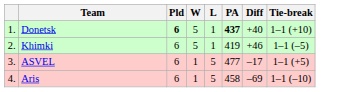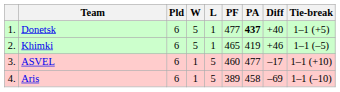 <table class="wikitable" style="text-align:center">
 <tr>
 <th width=15></th>
 <th width=220>Team</th>
 <th width=20>Pld</th>
 <th width=20>W</th>
 <th width=20>L</th>
+<th width=20>PF</th>
 <th width=20>PA</th>
 <th width=30>Diff</th>
 <th>Tie-break</th>
 </tr>
 <tr style="background: #ccffcc;">
 <td>1.</td>
 <td align=left> <a href='#'>Donetsk</a></td>
-<td><strong>6</strong></td>
+<td>6</td>
 <td>5</td>
 <td>1</td>
+<td>477</td>
 <td><strong>437</strong></td>
 <td>+40</td>
-<td>1–1 (+10)</td>
+<td>1–1 (+5)</td>
 </tr>
 <tr style="background: #ccffcc;">
 <td>2.</td>
 <td align=left> <a href='#'>Khimki</a></td>
 <td>6</td>
 <td>5</td>
 <td>1</td>
+<td>465</td>
 <td>419</td>
 <td>+46</td>
 <td>1–1 (–5)</td>
 </tr>
 <tr style="background:#ffcccc;">
 <td>3.</td>
 <td align=left> <a href='#'>ASVEL</a></td>
 <td>6</td>
 <td>1</td>
 <td>5</td>
+<td>460</td>
 <td>477</td>
 <td>–17</td>
-<td>1–1 (+5)</td>
+<td>1–1 (+10)</td>
 </tr>
 <tr style="background:#ffcccc;">
 <td>4.</td>
 <td align=left> <a href='#'>Aris</a></td>
 <td>6</td>
 <td>1</td>
 <td>5</td>
+<td>389</td>
 <td>458</td>
 <td>–69</td>
 <td>1–1 (–10)</td>
 </tr>
 </table>
